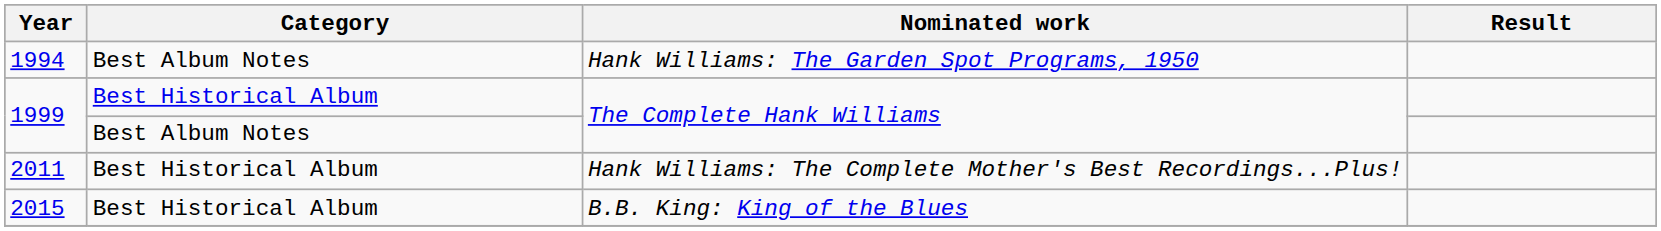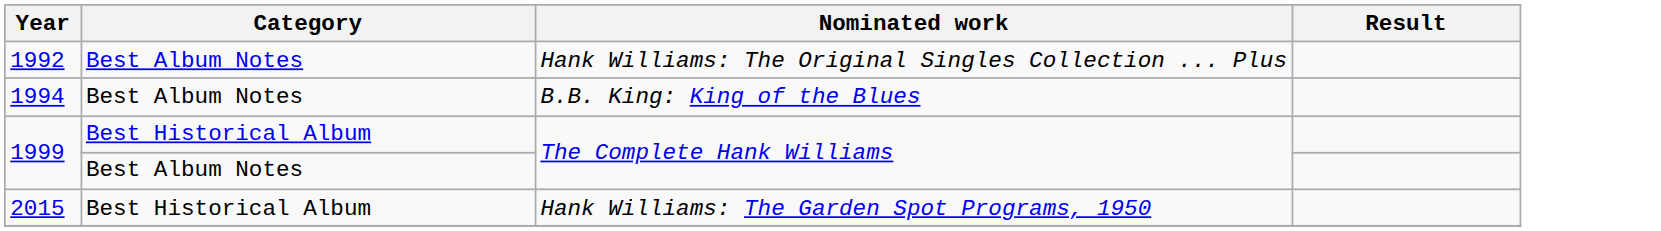 <table class="wikitable">
 <tr>
 <th width="5%">Year</th>
 <th width="30%">Category</th>
 <th width="50%">Nominated work</th>
 <th width="15%">Result</th>
 </tr>
 <tr>
+<td><a href='#'>1992</a></td>
+<td><a href='#'>Best Album Notes</a></td>
+<td><em>Hank Williams: The Original Singles Collection ... Plus</em></td>
+<td></td>
+</tr>
+<tr>
 <td><a href='#'>1994</a></td>
 <td>Best Album Notes</td>
-<td><em>Hank Williams: <a href='#'>The Garden Spot Programs, 1950</a></em></td>
+<td><em>B.B. King: <a href='#'>King of the Blues</a></em></td>
 <td></td>
 </tr>
 <tr>
 <td rowspan="2"><a href='#'>1999</a></td>
 <td><a href='#'>Best Historical Album</a></td>
 <td rowspan="2"><em><a href='#'>The Complete Hank Williams</a></em></td>
 <td></td>
 </tr>
 <tr>
 <td>Best Album Notes</td>
 <td></td>
 </tr>
 <tr>
-<td><a href='#'>2011</a></td>
-<td>Best Historical Album</td>
-<td><em>Hank Williams: The Complete Mother's Best Recordings...Plus!</em></td>
-<td></td>
-</tr>
-<tr>
 <td><a href='#'>2015</a></td>
 <td>Best Historical Album</td>
-<td><em>B.B. King: <a href='#'>King of the Blues</a></em></td>
+<td><em>Hank Williams: <a href='#'>The Garden Spot Programs, 1950</a></em></td>
 <td></td>
 </tr>
 <tr>
 </tr>
 </table>
